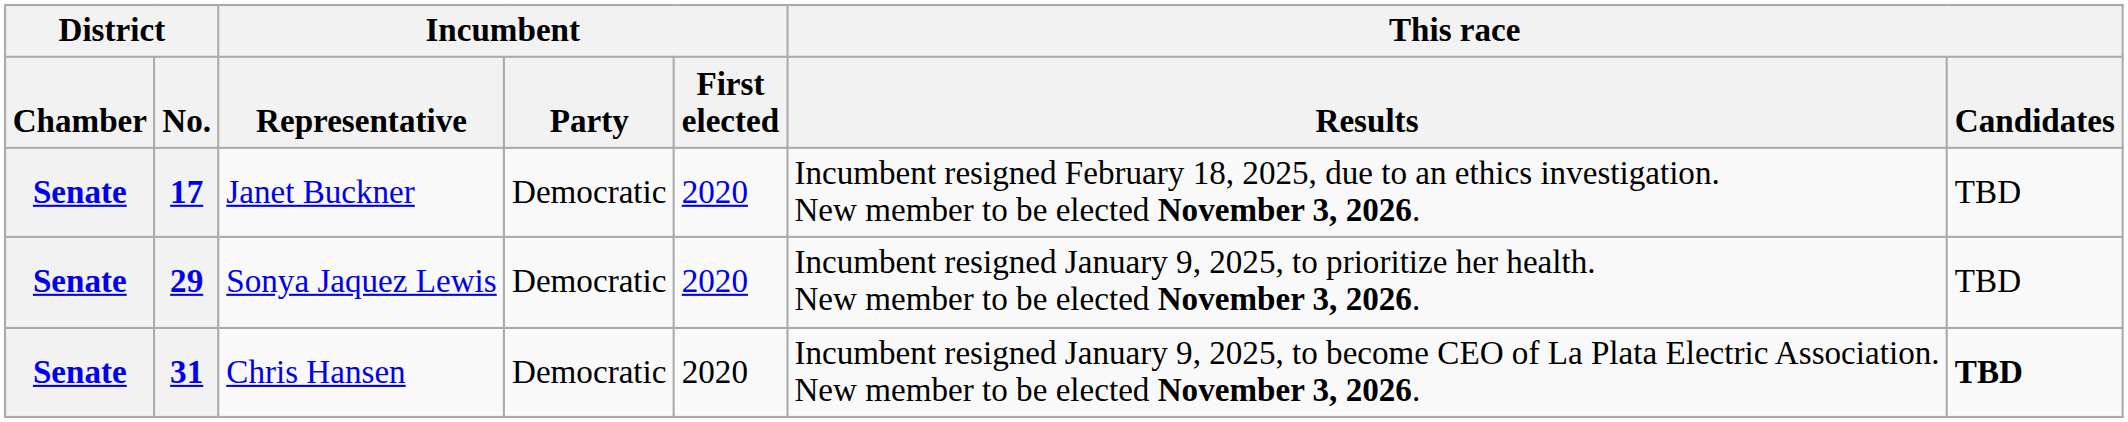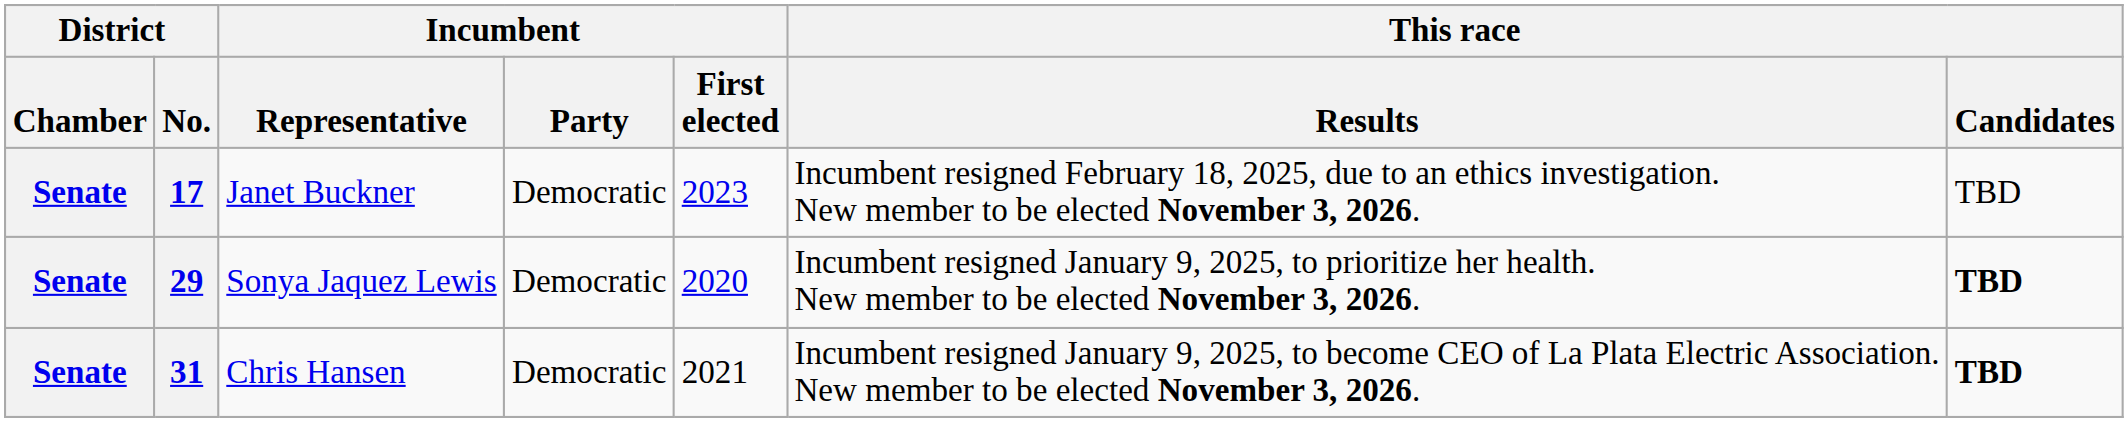 <table class="wikitable sortable">
 <tr valign="bottom">
 <th colspan="2">District</th>
 <th colspan="3">Incumbent</th>
 <th colspan="2">This race</th>
 </tr>
 <tr valign="bottom">
 <th>Chamber</th>
 <th>No.</th>
 <th>Representative</th>
 <th>Party</th>
 <th>First<br>elected</th>
 <th>Results</th>
 <th>Candidates</th>
 </tr>
 <tr>
 <th><a href='#'>Senate</a></th>
 <th><a href='#'>17</a></th>
 <td><a href='#'>Janet Buckner</a></td>
 <td>Democratic</td>
-<td><a href='#'>2020</a></td>
+<td><a href='#'>2023</a></td>
 <td>Incumbent resigned February 18, 2025, due to an ethics investigation.<br>New member to be elected <strong>November 3, 2026</strong>.</td>
 <td nowrap>TBD</td>
 </tr>
 <tr>
 <th><a href='#'>Senate</a></th>
 <th><a href='#'>29</a></th>
 <td><a href='#'>Sonya Jaquez Lewis</a></td>
 <td>Democratic</td>
 <td><a href='#'>2020</a></td>
 <td>Incumbent resigned January 9, 2025, to prioritize her health.<br>New member to be elected <strong>November 3, 2026</strong>.</td>
-<td nowrap>TBD</td>
+<td nowrap><strong>TBD</strong></td>
 </tr>
 <tr>
 <th><a href='#'>Senate</a></th>
 <th><a href='#'>31</a></th>
 <td><a href='#'>Chris Hansen</a></td>
 <td>Democratic</td>
-<td>2020<br></td>
+<td>2021<br></td>
 <td>Incumbent resigned January 9, 2025, to become CEO of La Plata Electric Association.<br>New member to be elected <strong>November 3, 2026</strong>.</td>
 <td nowrap><strong>TBD</strong></td>
 </tr>
 </table>
